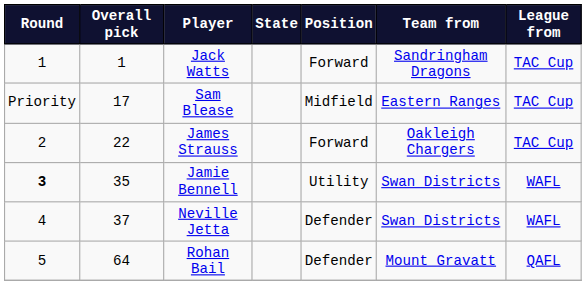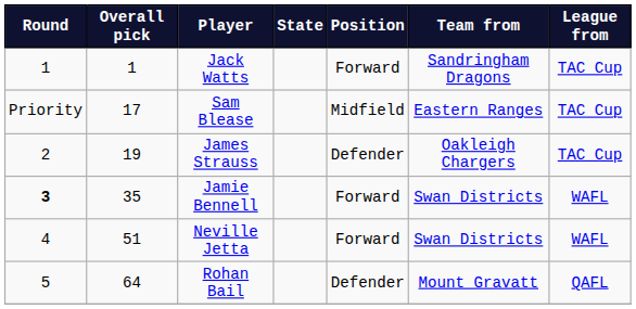 <table class="wikitable" style="text-align:center; font-size:100%; width:60%;">
 <tr style="color:#FFFFFF;">
 <th style="background:#0F1131; border: solid black 1px;">Round</th>
 <th style="background:#0F1131; border: solid black 1px;">Overall pick</th>
 <th style="background:#0F1131; border: solid black 1px;">Player</th>
 <th style="background:#0F1131; border: solid black 1px;">State</th>
 <th style="background:#0F1131; border: solid black 1px;">Position</th>
 <th style="background:#0F1131; border: solid black 1px;">Team from</th>
 <th style="background:#0F1131; border: solid black 1px;">League from</th>
 </tr>
 <tr>
 <td>1</td>
 <td>1</td>
 <td><a href='#'>Jack Watts</a></td>
 <td></td>
 <td>Forward</td>
 <td><a href='#'>Sandringham Dragons</a></td>
 <td><a href='#'>TAC Cup</a></td>
 </tr>
 <tr>
 <td>Priority</td>
 <td>17</td>
 <td><a href='#'>Sam Blease</a></td>
 <td></td>
 <td>Midfield</td>
 <td><a href='#'>Eastern Ranges</a></td>
 <td><a href='#'>TAC Cup</a></td>
 </tr>
 <tr>
 <td>2</td>
-<td>22</td>
+<td>19</td>
 <td><a href='#'>James Strauss</a></td>
 <td></td>
-<td>Forward</td>
+<td>Defender</td>
 <td><a href='#'>Oakleigh Chargers</a></td>
 <td><a href='#'>TAC Cup</a></td>
 </tr>
 <tr>
 <td><strong>3</strong></td>
 <td>35</td>
 <td><a href='#'>Jamie Bennell</a></td>
 <td></td>
-<td>Utility</td>
+<td>Forward</td>
 <td><a href='#'>Swan Districts</a></td>
 <td><a href='#'>WAFL</a></td>
 </tr>
 <tr>
 <td>4</td>
-<td>37</td>
+<td>51</td>
 <td><a href='#'>Neville Jetta</a></td>
 <td></td>
-<td>Defender</td>
+<td>Forward</td>
 <td><a href='#'>Swan Districts</a></td>
 <td><a href='#'>WAFL</a></td>
 </tr>
 <tr>
 <td>5</td>
 <td>64</td>
 <td><a href='#'>Rohan Bail</a></td>
 <td></td>
 <td>Defender</td>
 <td><a href='#'>Mount Gravatt</a></td>
 <td><a href='#'>QAFL</a></td>
 </tr>
 <tr>
 </tr>
 </table>
